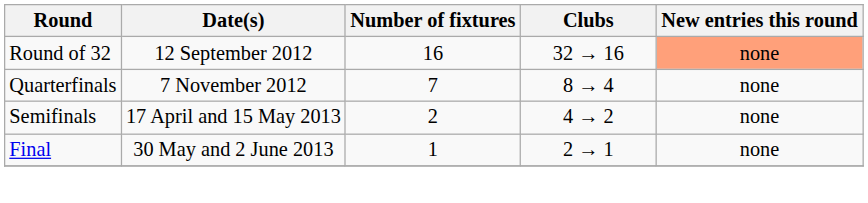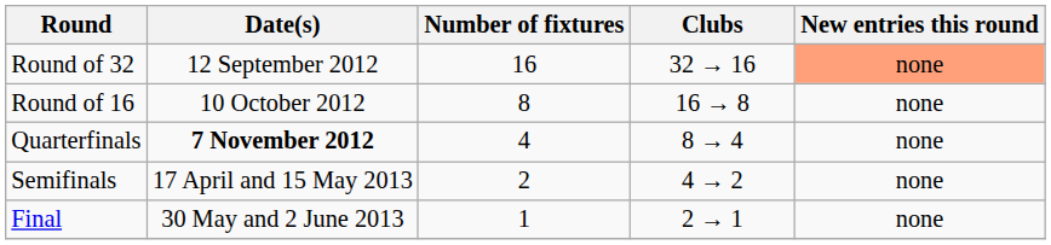 <table class="wikitable" style="text-align:center">
 <tr>
 <th>Round</th>
 <th>Date(s)</th>
 <th>Number of fixtures</th>
 <th width=100>Clubs</th>
 <th>New entries this round</th>
 </tr>
 <tr>
 <td style="text-align:left;">Round of 32</td>
 <td>12 September 2012</td>
 <td>16</td>
 <td>32 → 16</td>
 <td style="background: lightsalmon;">none</td>
 </tr>
 <tr>
+<td style="text-align:left;">Round of 16</td>
+<td>10 October 2012</td>
+<td>8</td>
+<td>16 → 8</td>
+<td>none</td>
+</tr>
+<tr>
 <td style="text-align:left;">Quarterfinals</td>
-<td>7 November 2012</td>
-<td>7</td>
+<td><strong>7 November 2012</strong></td>
+<td>4</td>
 <td>8 → 4</td>
 <td>none</td>
 </tr>
 <tr>
 <td style="text-align:left;">Semifinals</td>
 <td>17 April and 15 May 2013</td>
 <td>2</td>
 <td>4 → 2</td>
 <td>none</td>
 </tr>
 <tr>
 <td style="text-align:left;"><a href='#'>Final</a></td>
 <td>30 May and 2 June 2013</td>
 <td>1</td>
 <td>2 → 1</td>
 <td>none</td>
 </tr>
 <tr>
 </tr>
 </table>
